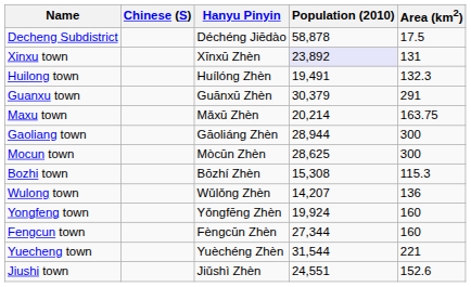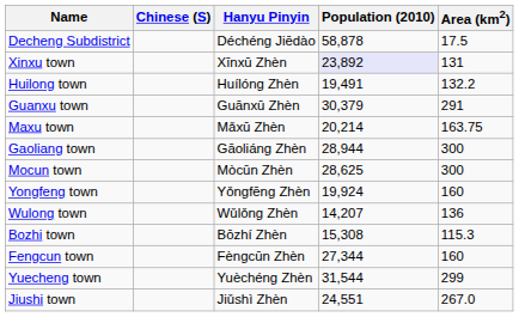 <table class="wikitable">
 <tr>
 <th>Name</th>
 <th><a href='#'>Chinese</a> (<a href='#'>S</a>)</th>
 <th><a href='#'>Hanyu Pinyin</a></th>
 <th>Population (2010)</th>
 <th>Area (km<sup>2</sup>)</th>
 </tr>
 <tr>
 <td><a href='#'>Decheng Subdistrict</a></td>
 <td></td>
 <td>Déchéng Jiēdào</td>
 <td>58,878</td>
 <td>17.5</td>
 </tr>
 <tr>
 <td><a href='#'>Xinxu</a> town</td>
 <td></td>
 <td>Xīnxū Zhèn</td>
 <td style="background: lavender;">23,892</td>
 <td>131</td>
 </tr>
 <tr>
 <td><a href='#'>Huilong</a> town</td>
 <td></td>
 <td>Huílóng Zhèn</td>
 <td>19,491</td>
-<td>132.3</td>
+<td>132.2</td>
 </tr>
 <tr>
 <td><a href='#'>Guanxu</a> town</td>
 <td></td>
 <td>Guānxū Zhèn</td>
 <td>30,379</td>
 <td>291</td>
 </tr>
 <tr>
 <td><a href='#'>Maxu</a> town</td>
 <td></td>
 <td>Mǎxū Zhèn</td>
 <td>20,214</td>
 <td>163.75</td>
 </tr>
 <tr>
 <td><a href='#'>Gaoliang</a> town</td>
 <td></td>
 <td>Gāoliáng Zhèn</td>
 <td>28,944</td>
 <td>300</td>
 </tr>
 <tr>
 <td><a href='#'>Mocun</a> town</td>
 <td></td>
 <td>Mòcūn Zhèn</td>
 <td>28,625</td>
 <td>300</td>
 </tr>
 <tr>
-<td><a href='#'>Bozhi</a> town</td>
+<td><a href='#'>Yongfeng</a> town</td>
 <td></td>
-<td>Bōzhí Zhèn</td>
-<td>15,308</td>
-<td>115.3</td>
+<td>Yǒngfēng Zhèn</td>
+<td>19,924</td>
+<td>160</td>
 </tr>
 <tr>
 <td><a href='#'>Wulong</a> town</td>
 <td></td>
 <td>Wǔlǒng Zhèn</td>
 <td>14,207</td>
 <td>136</td>
 </tr>
 <tr>
-<td><a href='#'>Yongfeng</a> town</td>
+<td><a href='#'>Bozhi</a> town</td>
 <td></td>
-<td>Yǒngfēng Zhèn</td>
-<td>19,924</td>
-<td>160</td>
+<td>Bōzhí Zhèn</td>
+<td>15,308</td>
+<td>115.3</td>
 </tr>
 <tr>
 <td><a href='#'>Fengcun</a> town</td>
 <td></td>
 <td>Fèngcūn Zhèn</td>
 <td>27,344</td>
 <td>160</td>
 </tr>
 <tr>
 <td><a href='#'>Yuecheng</a> town</td>
 <td></td>
 <td>Yuèchéng Zhèn</td>
 <td>31,544</td>
-<td>221</td>
+<td>299</td>
 </tr>
 <tr>
 <td><a href='#'>Jiushi</a> town</td>
 <td></td>
 <td>Jiǔshì Zhèn</td>
 <td>24,551</td>
-<td>152.6</td>
+<td>267.0</td>
 </tr>
 </table>
